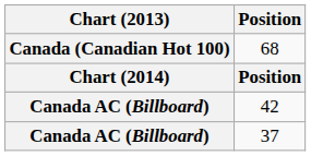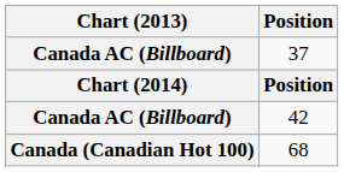 <table class="wikitable plainrowheaders" style="text-align:center;">
 <tr>
 <th scope="col">Chart (2013)</th>
 <th scope="col">Position</th>
 </tr>
 <tr>
-<th scope="row">Canada (Canadian Hot 100)</th>
-<td>68</td>
+<th scope="row">Canada AC (<em>Billboard</em>)</th>
+<td>37</td>
 </tr>
 <tr>
 <th scope="col">Chart (2014)</th>
 <th scope="col">Position</th>
 </tr>
 <tr>
 <th scope="row">Canada AC (<em>Billboard</em>)</th>
 <td>42</td>
 </tr>
 <tr>
-<th scope="row">Canada AC (<em>Billboard</em>)</th>
-<td>37</td>
+<th scope="row">Canada (Canadian Hot 100)</th>
+<td>68</td>
 </tr>
 </table>
